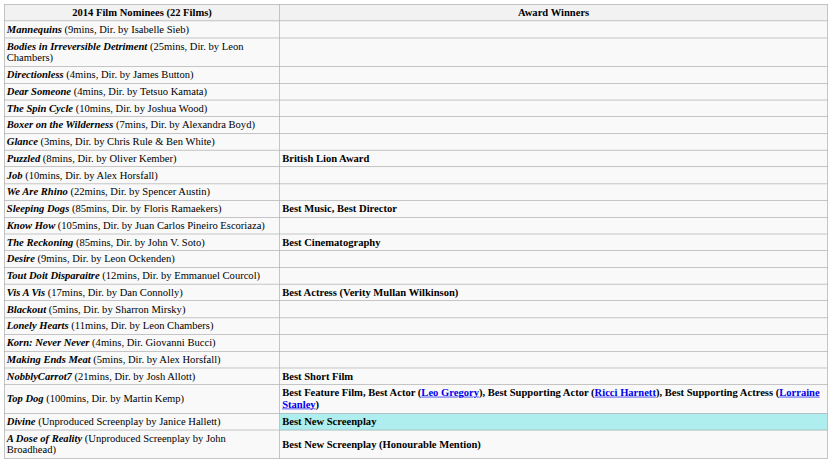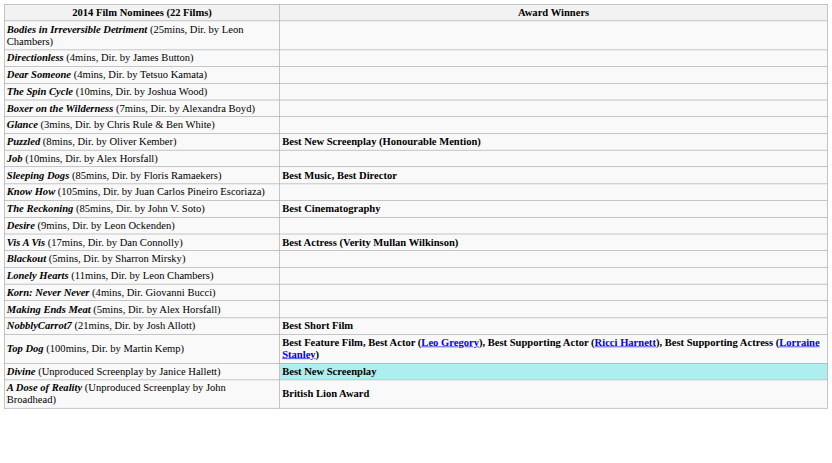 <table class="wikitable mw-collapsible mw-collapsed">
 <tr>
 <th><strong>2014 Film Nominees (22 Films)</strong></th>
 <th><strong>Award Winners</strong></th>
-</tr>
-<tr>
-<td><strong><em>Mannequins</em></strong> (9mins, Dir. by Isabelle Sieb)</td>
-<td></td>
 </tr>
 <tr>
 <td><strong><em>Bodies in Irreversible Detriment</em></strong>  (25mins, Dir. by Leon Chambers)</td>
 <td></td>
 </tr>
 <tr>
 <td><strong><em>Directionless</em></strong> (4mins, Dir. by James Button)</td>
 <td></td>
 </tr>
 <tr>
 <td><strong><em>Dear Someone</em></strong> (4mins, Dir. by Tetsuo Kamata)</td>
 <td></td>
 </tr>
 <tr>
 <td><strong><em>The Spin Cycle</em></strong> (10mins, Dir. by Joshua Wood)</td>
 <td></td>
 </tr>
 <tr>
 <td><strong><em>Boxer on the Wilderness</em></strong>  (7mins, Dir. by Alexandra Boyd)</td>
 <td></td>
 </tr>
 <tr>
 <td><strong><em>Glance</em></strong> (3mins, Dir. by Chris Rule & Ben White)</td>
 <td></td>
 </tr>
 <tr>
 <td><strong><em>Puzzled</em></strong> (8mins, Dir. by Oliver Kember)</td>
-<td><strong>British Lion Award</strong></td>
+<td><strong>Best New Screenplay (Honourable Mention)</strong></td>
 </tr>
 <tr>
 <td><strong><em>Job</em></strong> (10mins, Dir. by Alex Horsfall)</td>
-<td></td>
-</tr>
-<tr>
-<td><strong><em>We Are Rhino</em></strong> (22mins, Dir. by Spencer Austin)</td>
 <td></td>
 </tr>
 <tr>
 <td><strong><em>Sleeping Dogs</em></strong> (85mins, Dir. by Floris Ramaekers)</td>
 <td><strong>Best Music, Best Director</strong></td>
 </tr>
 <tr>
 <td><strong><em>Know How</em></strong> (105mins, Dir. by Juan Carlos Pineiro Escoriaza)</td>
 <td></td>
 </tr>
 <tr>
 <td><strong><em>The Reckoning</em></strong> (85mins, Dir. by John V. Soto)</td>
 <td><strong>Best Cinematography</strong></td>
 </tr>
 <tr>
 <td><strong><em>Desire</em></strong> (9mins, Dir. by Leon Ockenden)</td>
-<td></td>
-</tr>
-<tr>
-<td><strong><em>Tout Doit Disparaitre</em></strong> (12mins, Dir. by Emmanuel Courcol)</td>
 <td></td>
 </tr>
 <tr>
 <td><strong><em>Vis A Vis</em></strong> (17mins, Dir. by Dan Connolly)</td>
 <td><strong>Best Actress (Verity Mullan Wilkinson)</strong></td>
 </tr>
 <tr>
 <td><strong><em>Blackout</em></strong> (5mins, Dir. by Sharron Mirsky)</td>
 <td></td>
 </tr>
 <tr>
 <td><strong><em>Lonely Hearts</em></strong> (11mins, Dir. by Leon Chambers)</td>
 <td></td>
 </tr>
 <tr>
 <td><strong><em>Korn: Never Never</em></strong> (4mins, Dir. Giovanni Bucci)</td>
 <td></td>
 </tr>
 <tr>
 <td><strong><em>Making Ends Meat</em></strong> (5mins,  Dir. by Alex Horsfall)</td>
 <td></td>
 </tr>
 <tr>
 <td><strong><em>NobblyCarrot7</em></strong> (21mins, Dir. by Josh Allott)</td>
 <td><strong>Best Short Film</strong></td>
 </tr>
 <tr>
 <td><strong><em>Top Dog</em></strong> (100mins, Dir. by Martin Kemp)</td>
 <td><strong>Best Feature Film, Best Actor (<a href='#'>Leo Gregory</a>), Best Supporting Actor (<a href='#'>Ricci Harnett</a>), Best Supporting Actress (<a href='#'>Lorraine Stanley</a>)</strong></td>
 </tr>
 <tr>
 <td><strong><em>Divine</em></strong> (Unproduced Screenplay by Janice Hallett)</td>
 <td style="background: paleturquoise;"><strong>Best New Screenplay</strong></td>
 </tr>
 <tr>
 <td><strong><em>A Dose of Reality</em></strong> (Unproduced Screenplay by John  Broadhead)</td>
-<td><strong>Best New Screenplay (Honourable Mention)</strong></td>
+<td><strong>British Lion Award</strong></td>
 </tr>
 </table>
